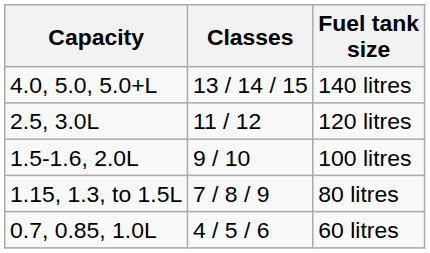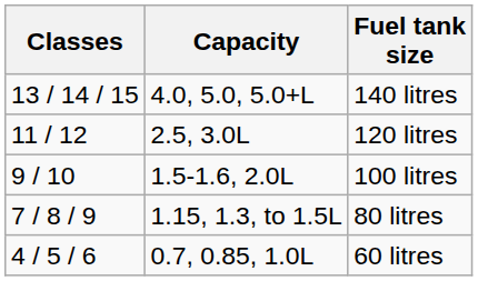 <table class="wikitable" style="font-size: 95%;">
 <tr>
+<th>Classes</th>
 <th>Capacity</th>
-<th>Classes</th>
 <th>Fuel tank <br>size</th>
 </tr>
 <tr>
+<td>13 / 14 / 15</td>
 <td>4.0, 5.0, 5.0+L</td>
-<td>13 / 14 / 15</td>
 <td>140 litres</td>
 </tr>
 <tr>
+<td>11 / 12</td>
 <td>2.5, 3.0L</td>
-<td>11 / 12</td>
 <td>120 litres</td>
 </tr>
 <tr>
+<td>9 / 10</td>
 <td>1.5-1.6, 2.0L</td>
-<td>9 / 10</td>
 <td>100 litres</td>
 </tr>
 <tr>
+<td>7 / 8 / 9</td>
 <td>1.15, 1.3, to 1.5L</td>
-<td>7 / 8 / 9</td>
 <td>80 litres</td>
 </tr>
 <tr>
+<td>4 / 5 / 6</td>
 <td>0.7, 0.85, 1.0L</td>
-<td>4 / 5 / 6</td>
 <td>60 litres</td>
 </tr>
 </table>
